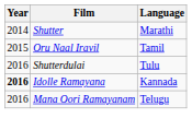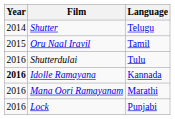 <table class="wikitable sortable" style="font-size:95%;">
 <tr>
 <th>Year</th>
 <th>Film</th>
 <th>Language</th>
 </tr>
 <tr>
 <td>2014</td>
 <td><em><a href='#'>Shutter</a></em></td>
-<td><a href='#'>Marathi</a></td>
+<td><a href='#'>Telugu</a></td>
 </tr>
 <tr>
 <td>2015</td>
 <td><em><a href='#'>Oru Naal Iravil</a></em></td>
 <td><a href='#'>Tamil</a></td>
 </tr>
 <tr>
 <td>2016</td>
 <td><em>Shutterdulai</em></td>
 <td><a href='#'>Tulu</a></td>
 </tr>
 <tr>
 <td><strong>2016</strong></td>
 <td><em><a href='#'>Idolle Ramayana</a></em></td>
 <td><a href='#'>Kannada</a></td>
 </tr>
 <tr>
 <td>2016</td>
 <td><em><a href='#'>Mana Oori Ramayanam</a></em></td>
-<td><a href='#'>Telugu</a></td>
+<td><a href='#'>Marathi</a></td>
+</tr>
+<tr>
+<td>2016</td>
+<td><em><a href='#'>Lock</a></em></td>
+<td><a href='#'>Punjabi</a></td>
 </tr>
 </table>
